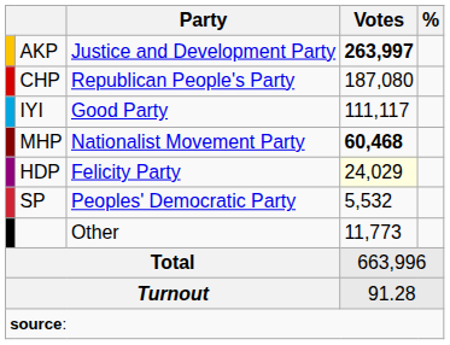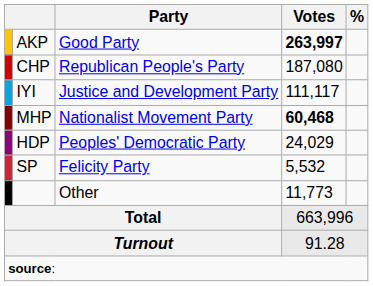 <table class="wikitable">
 <tr>
 <th colspan="2" align="center"></th>
 <th align="center">Party</th>
 <th align="center">Votes</th>
 <th align="center">%</th>
 </tr>
 <tr align="left">
 <td bgcolor="#FDC400" width="1"></td>
 <td>AKP</td>
-<td><a href='#'>Justice and Development Party</a></td>
+<td><a href='#'>Good Party</a></td>
 <td><strong>263,997</strong></td>
 <td><strong></strong></td>
 </tr>
 <tr align="left">
 <td bgcolor="#d50000" width="1"></td>
 <td>CHP</td>
 <td><a href='#'>Republican People's Party</a></td>
 <td>187,080</td>
 <td></td>
 </tr>
 <tr align="left">
 <td bgcolor="#01A7E1" width="1"></td>
 <td>IYI</td>
-<td><a href='#'>Good Party</a></td>
+<td><a href='#'>Justice and Development Party</a></td>
 <td>111,117</td>
 <td></td>
 </tr>
 <tr align="left">
 <td bgcolor="#870000" width="1"></td>
 <td>MHP</td>
 <td><a href='#'>Nationalist Movement Party</a></td>
 <td><strong>60,468</strong></td>
 <td></td>
 </tr>
 <tr align="left">
 <td bgcolor="#91007B" width="1"></td>
 <td>HDP</td>
-<td><a href='#'>Felicity Party</a></td>
-<td style="background: lightyellow;">24,029</td>
+<td><a href='#'>Peoples' Democratic Party</a></td>
+<td>24,029</td>
 <td></td>
 </tr>
 <tr align="left">
 <td bgcolor="#D02433" width="1"></td>
 <td>SP</td>
-<td><a href='#'>Peoples' Democratic Party</a></td>
+<td><a href='#'>Felicity Party</a></td>
 <td>5,532</td>
 <td></td>
 </tr>
 <tr align="left">
 <td bgcolor=" " width="1"></td>
 <td></td>
 <td>Other</td>
 <td>11,773</td>
 <td></td>
 </tr>
 <tr align="left" style="background-color:#E9E9E9">
 <th colspan="3" align="center"><strong>Total</strong></th>
 <td colspan="5" align="center">663,996</td>
 </tr>
 <tr align="left" style="background-color:#E9E9E9">
 <th colspan="3" align="center"><em>Turnout</em></th>
 <td colspan="5" align="center">91.28</td>
 </tr>
 <tr>
 <td colspan="9" align="left"><small><strong>source</strong>: </small></td>
 </tr>
 </table>
